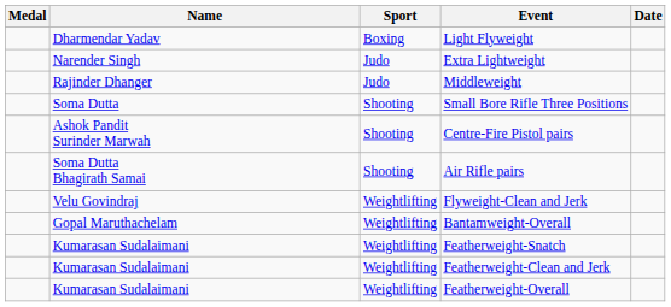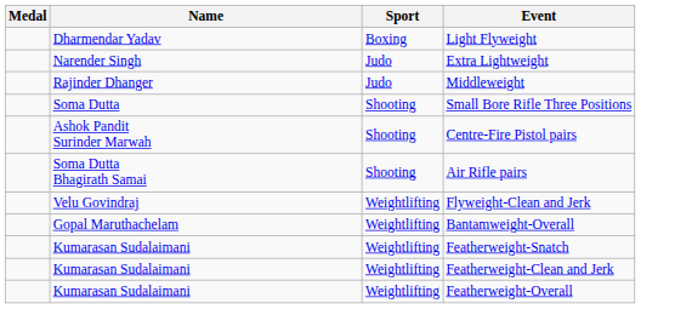 <table class="wikitable sortable">
 <tr>
 <th>Medal</th>
 <th width=350px>Name</th>
 <th>Sport</th>
 <th>Event</th>
-<th>Date</th>
 </tr>
 <tr>
 <td></td>
 <td><a href='#'>Dharmendar Yadav</a></td>
 <td><a href='#'>Boxing</a></td>
 <td><a href='#'>Light Flyweight</a></td>
-<td></td>
 </tr>
 <tr>
 <td></td>
 <td><a href='#'>Narender Singh</a></td>
 <td><a href='#'>Judo</a></td>
 <td><a href='#'>Extra Lightweight</a></td>
-<td></td>
 </tr>
 <tr>
 <td></td>
 <td><a href='#'>Rajinder Dhanger</a></td>
 <td><a href='#'>Judo</a></td>
 <td><a href='#'>Middleweight</a></td>
-<td></td>
 </tr>
 <tr>
 <td></td>
 <td><a href='#'>Soma Dutta</a></td>
 <td><a href='#'>Shooting</a></td>
 <td><a href='#'>Small Bore Rifle Three Positions</a></td>
-<td></td>
 </tr>
 <tr>
 <td></td>
 <td><a href='#'>Ashok Pandit</a><br><a href='#'>Surinder Marwah</a></td>
 <td><a href='#'>Shooting</a></td>
 <td><a href='#'>Centre-Fire Pistol pairs</a></td>
-<td></td>
 </tr>
 <tr>
 <td></td>
 <td><a href='#'>Soma Dutta</a><br><a href='#'>Bhagirath Samai</a></td>
 <td><a href='#'>Shooting</a></td>
 <td><a href='#'>Air Rifle pairs</a></td>
-<td></td>
 </tr>
 <tr>
 <td></td>
 <td><a href='#'>Velu Govindraj</a></td>
 <td><a href='#'>Weightlifting</a></td>
 <td><a href='#'>Flyweight-Clean and Jerk</a></td>
-<td></td>
 </tr>
 <tr>
 <td></td>
 <td><a href='#'>Gopal Maruthachelam</a></td>
 <td><a href='#'>Weightlifting</a></td>
 <td><a href='#'>Bantamweight-Overall</a></td>
-<td></td>
 </tr>
 <tr>
 <td></td>
 <td><a href='#'>Kumarasan Sudalaimani</a></td>
 <td><a href='#'>Weightlifting</a></td>
 <td><a href='#'>Featherweight-Snatch</a></td>
-<td></td>
 </tr>
 <tr>
 <td></td>
 <td><a href='#'>Kumarasan Sudalaimani</a></td>
 <td><a href='#'>Weightlifting</a></td>
 <td><a href='#'>Featherweight-Clean and Jerk</a></td>
-<td></td>
 </tr>
 <tr>
 <td></td>
 <td><a href='#'>Kumarasan Sudalaimani</a></td>
 <td><a href='#'>Weightlifting</a></td>
 <td><a href='#'>Featherweight-Overall</a></td>
-<td></td>
 </tr>
 </table>
